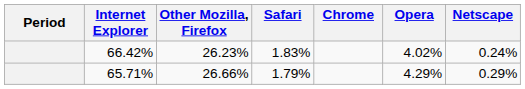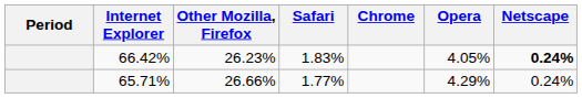 <table class="wikitable plainrowheaders sortable" style="text-align:right;white-space:nowrap">
 <tr>
 <th scope="col" style="width:9em">Period<br></th>
 <th scope="col" style="width:6em"><a href='#'>Internet<br>Explorer</a><br></th>
 <th scope="col" style="width:6em"><a href='#'>Other Mozilla</a>, <br><a href='#'>Firefox</a><br></th>
 <th scope="col" style="width:6em"><a href='#'>Safari</a><br><br></th>
 <th scope="col" style="width:6em"><a href='#'>Chrome</a><br><br></th>
 <th scope="col" style="width:6em"><a href='#'>Opera</a><br><br></th>
 <th scope="col" style="width:6em"><a href='#'>Netscape</a><br><br></th>
 </tr>
 <tr>
 <th scope="row" style="text-align:right;"> </th>
 <td>66.42%</td>
 <td>26.23%</td>
 <td>1.83%</td>
 <td></td>
-<td>4.02%</td>
-<td>0.24%</td>
+<td>4.05%</td>
+<td><strong>0.24%</strong></td>
 </tr>
 <tr>
 <th scope="row" style="text-align:right;"> </th>
 <td>65.71%</td>
 <td>26.66%</td>
-<td>1.79%</td>
+<td>1.77%</td>
 <td></td>
 <td>4.29%</td>
-<td>0.29%</td>
+<td>0.24%</td>
 </tr>
 </table>
